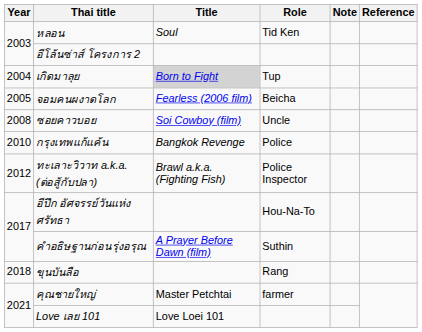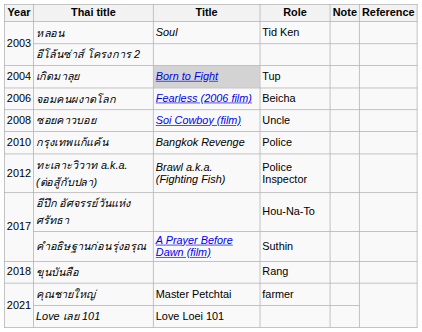 <table class="wikitable">
 <tr>
 <th>Year</th>
 <th>Thai title</th>
 <th>Title</th>
 <th>Role</th>
 <th>Note</th>
 <th>Reference</th>
 </tr>
 <tr>
 <td rowspan="2">2003</td>
 <td><em>หลอน</em></td>
 <td><em>Soul</em></td>
 <td>Tid Ken</td>
 <td></td>
 <td></td>
 </tr>
 <tr>
 <td><em>อีโล้นซ่าส์ โครงการ 2</em></td>
 <td></td>
 <td></td>
 <td></td>
 <td></td>
 </tr>
 <tr>
 <td>2004</td>
 <td><em>เกิดมาลุย</em></td>
 <td style="background: lightgrey;"><em><a href='#'>Born to Fight</a></em></td>
 <td>Tup</td>
 <td></td>
 <td></td>
 </tr>
 <tr>
-<td>2005</td>
+<td>2006</td>
 <td><em>จอมคนผงาดโลก</em></td>
 <td><em><a href='#'>Fearless (2006 film)</a></em></td>
 <td>Beicha</td>
 <td></td>
 <td></td>
 </tr>
 <tr>
 <td>2008</td>
 <td><em>ซอยคาวบอย</em></td>
 <td><em><a href='#'>Soi Cowboy (film)</a></em></td>
 <td>Uncle</td>
 <td></td>
 <td></td>
 </tr>
 <tr>
 <td>2010</td>
 <td><em>กรุงเทพแก้แค้น</em></td>
 <td><em>Bangkok Revenge</em></td>
 <td>Police</td>
 <td></td>
 <td></td>
 </tr>
 <tr>
 <td>2012</td>
 <td><em>ทะเลาะวิวาท a.k.a. (ต่อสู้กับปลา)</em></td>
 <td><em>Brawl a.k.a. (Fighting Fish)</em></td>
 <td>Police Inspector</td>
 <td></td>
 <td></td>
 </tr>
 <tr>
 <td rowspan="2">2017</td>
 <td><em>อีปึก  อัศจรรย์วันแห่งศรัทธา</em></td>
 <td></td>
 <td>Hou-Na-To</td>
 <td></td>
 <td></td>
 </tr>
 <tr>
 <td><em>คำอธิษฐานก่อนรุ่งอรุณ</em></td>
 <td><em><a href='#'>A Prayer Before Dawn (film)</a></em></td>
 <td>Suthin</td>
 <td></td>
 <td></td>
 </tr>
 <tr>
 <td>2018</td>
 <td><em>ขุนบันลือ</em></td>
 <td></td>
 <td>Rang</td>
 <td></td>
 <td></td>
 </tr>
 <tr>
 <td rowspan="2">2021</td>
 <td><em>คุณชายใหญ่</em></td>
 <td>Master Petchtai</td>
 <td>farmer</td>
 <td></td>
 </tr>
 <tr>
 <td><em>Love เลย 101</em></td>
 <td>Love Loei 101</td>
 <td></td>
 <td></td>
 </tr>
 </table>
